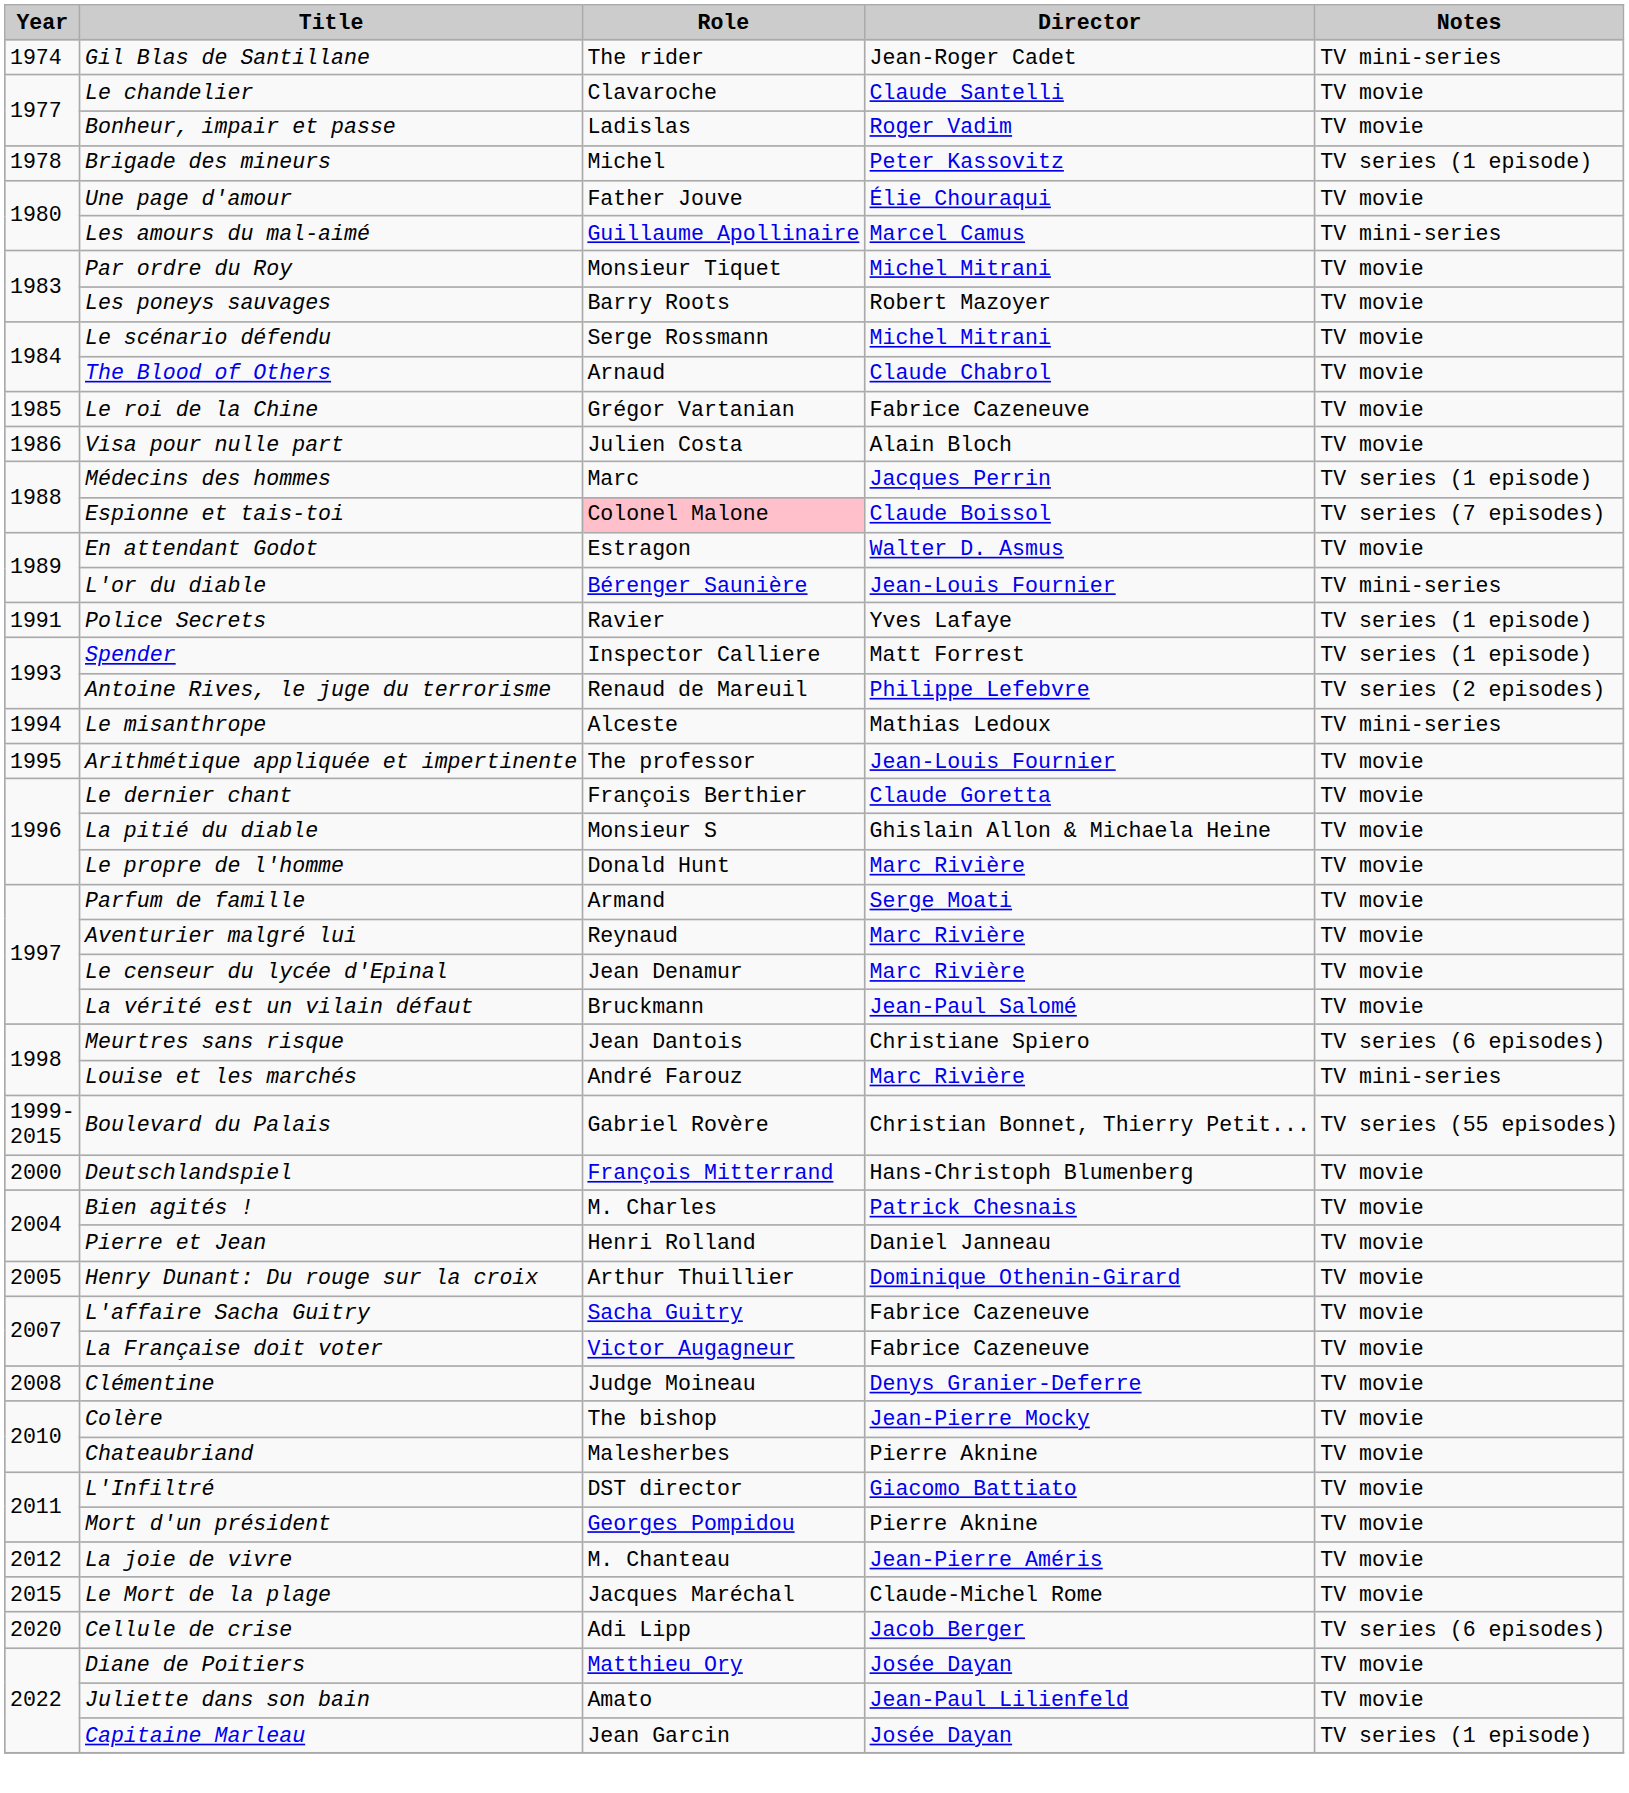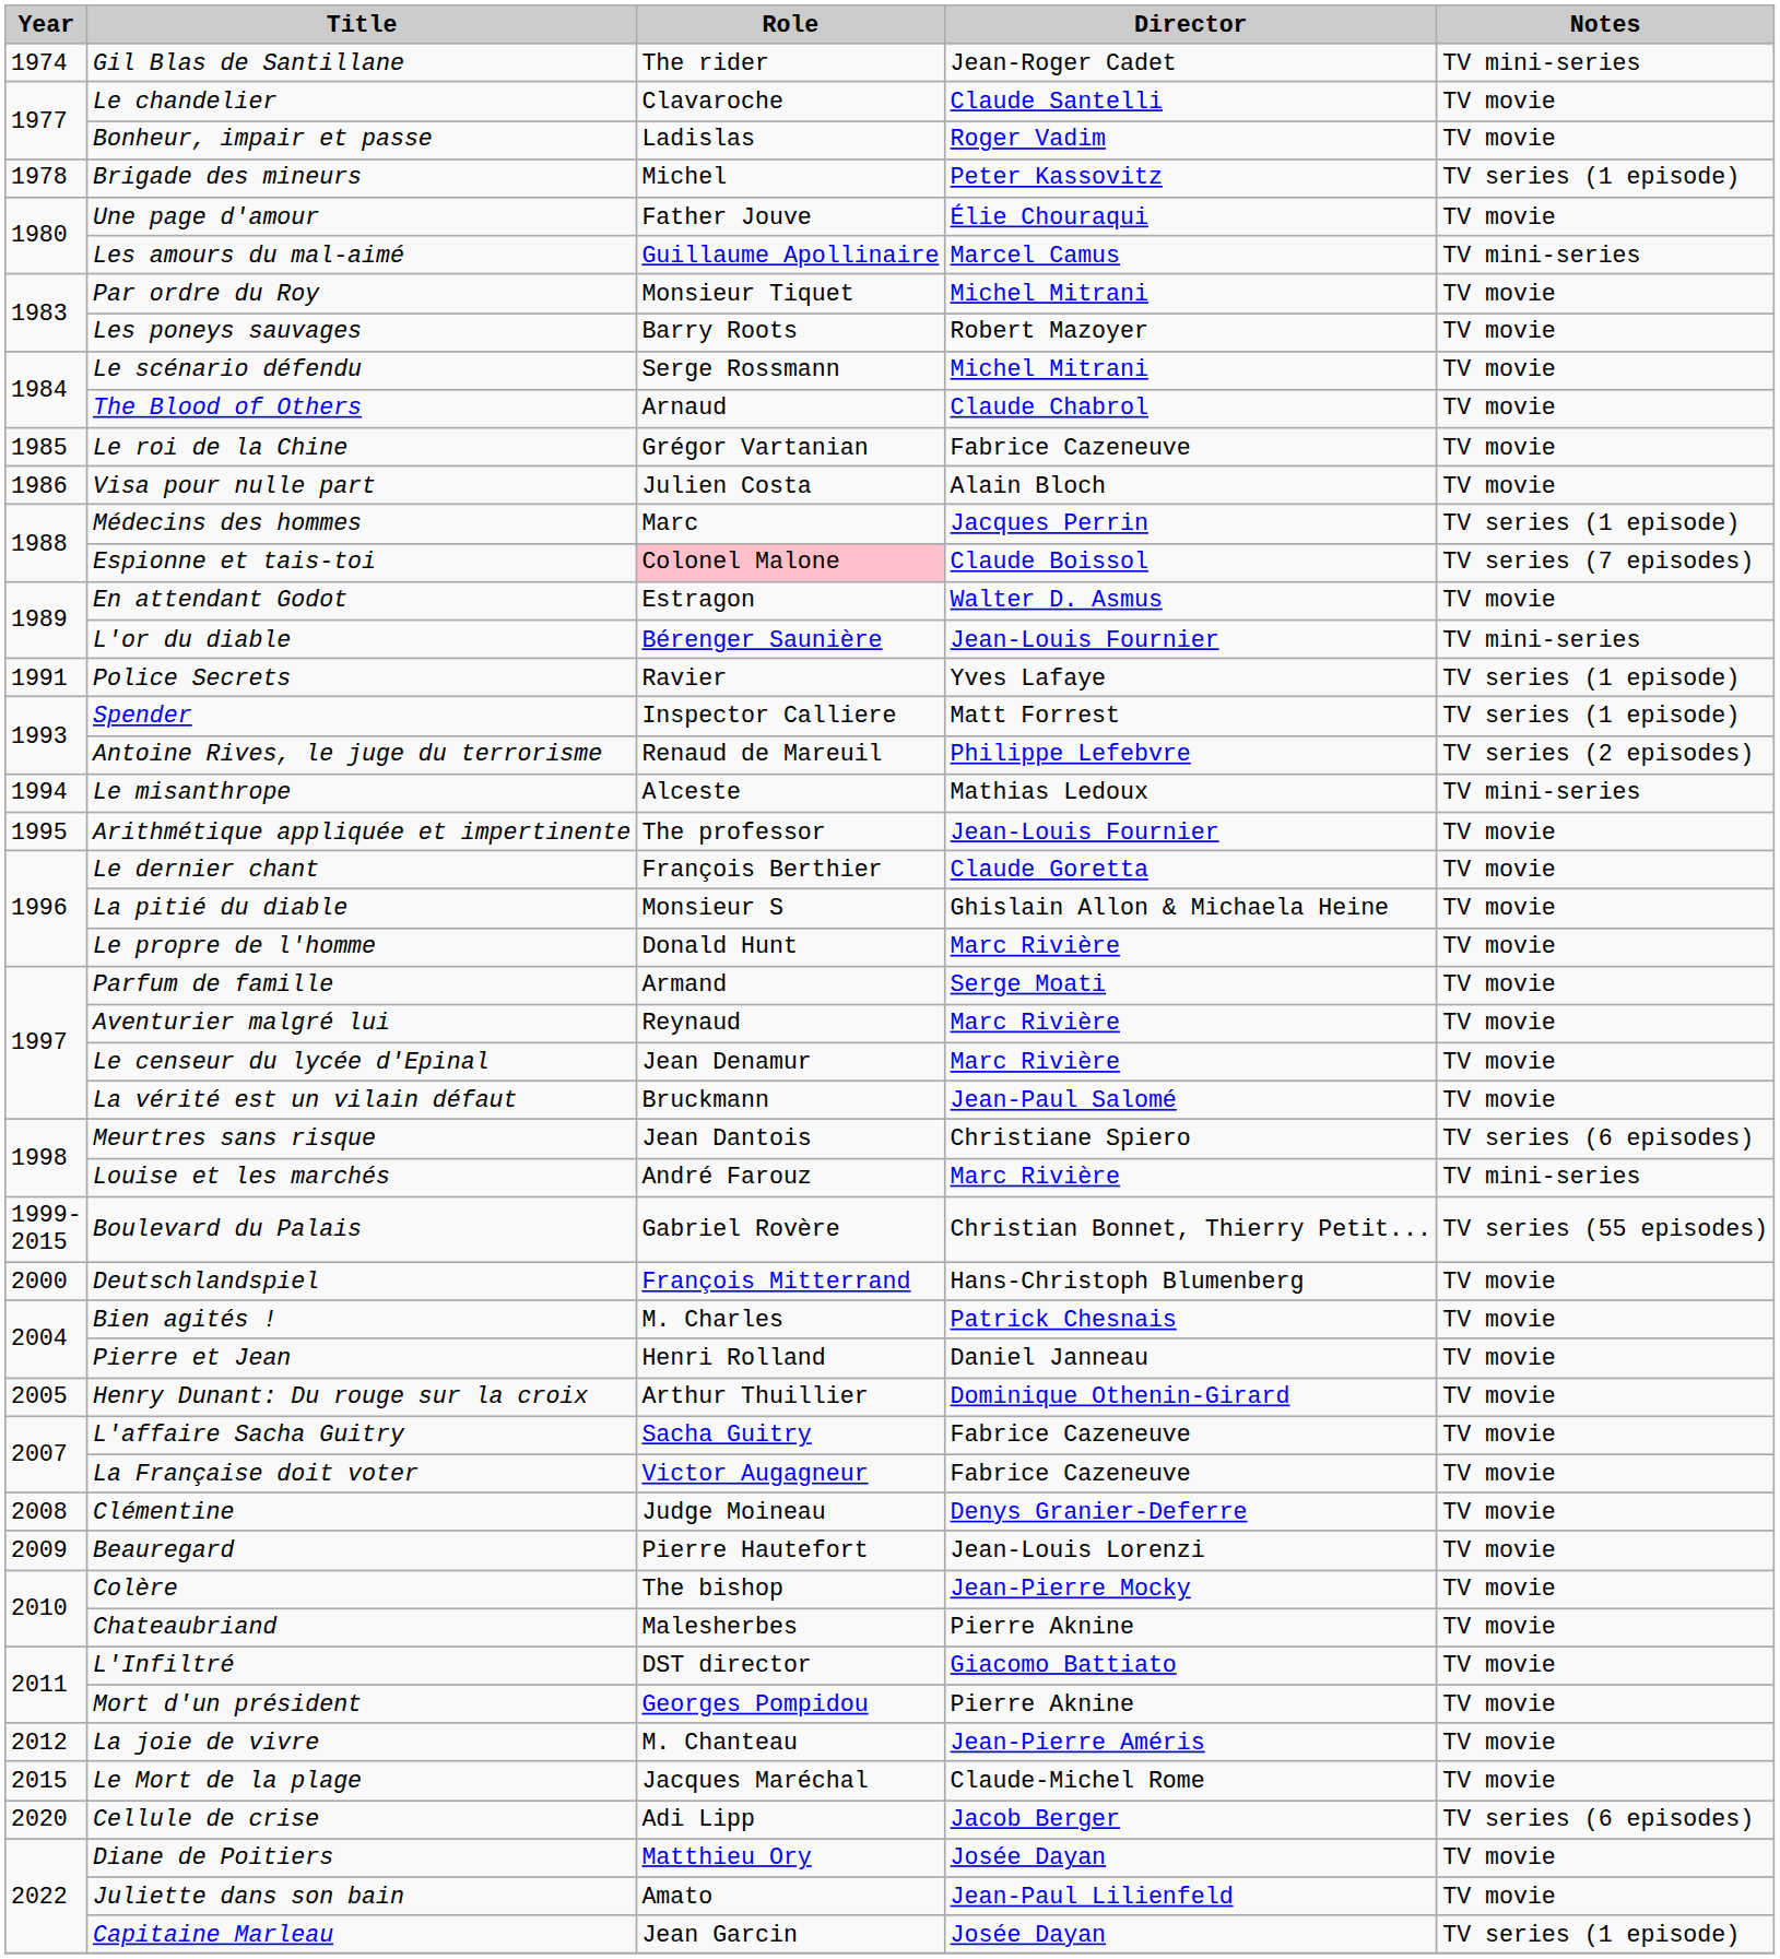 <table class="wikitable">
 <tr>
 <th style="background: #CCCCCC;">Year</th>
 <th style="background: #CCCCCC;">Title</th>
 <th style="background: #CCCCCC;">Role</th>
 <th style="background: #CCCCCC;">Director</th>
 <th style="background: #CCCCCC;">Notes</th>
 </tr>
 <tr>
 <td>1974</td>
 <td><em>Gil Blas de Santillane</em></td>
 <td>The rider</td>
 <td>Jean-Roger Cadet</td>
 <td>TV mini-series</td>
 </tr>
 <tr>
 <td rowspan=2>1977</td>
 <td><em>Le chandelier</em></td>
 <td>Clavaroche</td>
 <td><a href='#'>Claude Santelli</a></td>
 <td>TV movie</td>
 </tr>
 <tr>
 <td><em>Bonheur, impair et passe</em></td>
 <td>Ladislas</td>
 <td><a href='#'>Roger Vadim</a></td>
 <td>TV movie</td>
 </tr>
 <tr>
 <td>1978</td>
 <td><em>Brigade des mineurs</em></td>
 <td>Michel</td>
 <td><a href='#'>Peter Kassovitz</a></td>
 <td>TV series (1 episode)</td>
 </tr>
 <tr>
 <td rowspan=2>1980</td>
 <td><em>Une page d'amour</em></td>
 <td>Father Jouve</td>
 <td><a href='#'>Élie Chouraqui</a></td>
 <td>TV movie</td>
 </tr>
 <tr>
 <td><em>Les amours du mal-aimé</em></td>
 <td><a href='#'>Guillaume Apollinaire</a></td>
 <td><a href='#'>Marcel Camus</a></td>
 <td>TV mini-series</td>
 </tr>
 <tr>
 <td rowspan=2>1983</td>
 <td><em>Par ordre du Roy</em></td>
 <td>Monsieur Tiquet</td>
 <td><a href='#'>Michel Mitrani</a></td>
 <td>TV movie</td>
 </tr>
 <tr>
 <td><em>Les poneys sauvages</em></td>
 <td>Barry Roots</td>
 <td>Robert Mazoyer</td>
 <td>TV movie</td>
 </tr>
 <tr>
 <td rowspan=2>1984</td>
 <td><em>Le scénario défendu</em></td>
 <td>Serge Rossmann</td>
 <td><a href='#'>Michel Mitrani</a></td>
 <td>TV movie</td>
 </tr>
 <tr>
 <td><em><a href='#'>The Blood of Others</a></em></td>
 <td>Arnaud</td>
 <td><a href='#'>Claude Chabrol</a></td>
 <td>TV movie</td>
 </tr>
 <tr>
 <td>1985</td>
 <td><em>Le roi de la Chine</em></td>
 <td>Grégor Vartanian</td>
 <td>Fabrice Cazeneuve</td>
 <td>TV movie</td>
 </tr>
 <tr>
 <td>1986</td>
 <td><em>Visa pour nulle part</em></td>
 <td>Julien Costa</td>
 <td>Alain Bloch</td>
 <td>TV movie</td>
 </tr>
 <tr>
 <td rowspan=2>1988</td>
 <td><em>Médecins des hommes</em></td>
 <td>Marc</td>
 <td><a href='#'>Jacques Perrin</a></td>
 <td>TV series (1 episode)</td>
 </tr>
 <tr>
 <td><em>Espionne et tais-toi</em></td>
 <td style="background: pink;">Colonel Malone</td>
 <td><a href='#'>Claude Boissol</a></td>
 <td>TV series (7 episodes)</td>
 </tr>
 <tr>
 <td rowspan=2>1989</td>
 <td><em>En attendant Godot</em></td>
 <td>Estragon</td>
 <td><a href='#'>Walter D. Asmus</a></td>
 <td>TV movie</td>
 </tr>
 <tr>
 <td><em>L'or du diable</em></td>
 <td><a href='#'>Bérenger Saunière</a></td>
 <td><a href='#'>Jean-Louis Fournier</a></td>
 <td>TV mini-series</td>
 </tr>
 <tr>
 <td>1991</td>
 <td><em>Police Secrets</em></td>
 <td>Ravier</td>
 <td>Yves Lafaye</td>
 <td>TV series (1 episode)</td>
 </tr>
 <tr>
 <td rowspan=2>1993</td>
 <td><em><a href='#'>Spender</a></em></td>
 <td>Inspector Calliere</td>
 <td>Matt Forrest</td>
 <td>TV series (1 episode)</td>
 </tr>
 <tr>
 <td><em>Antoine Rives, le juge du terrorisme</em></td>
 <td>Renaud de Mareuil</td>
 <td><a href='#'>Philippe Lefebvre</a></td>
 <td>TV series (2 episodes)</td>
 </tr>
 <tr>
 <td>1994</td>
 <td><em>Le misanthrope</em></td>
 <td>Alceste</td>
 <td>Mathias Ledoux</td>
 <td>TV mini-series</td>
 </tr>
 <tr>
 <td>1995</td>
 <td><em>Arithmétique appliquée et impertinente</em></td>
 <td>The professor</td>
 <td><a href='#'>Jean-Louis Fournier</a></td>
 <td>TV movie</td>
 </tr>
 <tr>
 <td rowspan=3>1996</td>
 <td><em>Le dernier chant</em></td>
 <td>François Berthier</td>
 <td><a href='#'>Claude Goretta</a></td>
 <td>TV movie</td>
 </tr>
 <tr>
 <td><em>La pitié du diable</em></td>
 <td>Monsieur S</td>
 <td>Ghislain Allon & Michaela Heine</td>
 <td>TV movie</td>
 </tr>
 <tr>
 <td><em>Le propre de l'homme</em></td>
 <td>Donald Hunt</td>
 <td><a href='#'>Marc Rivière</a></td>
 <td>TV movie</td>
 </tr>
 <tr>
 <td rowspan=4>1997</td>
 <td><em>Parfum de famille</em></td>
 <td>Armand</td>
 <td><a href='#'>Serge Moati</a></td>
 <td>TV movie</td>
 </tr>
 <tr>
 <td><em>Aventurier malgré lui</em></td>
 <td>Reynaud</td>
 <td><a href='#'>Marc Rivière</a></td>
 <td>TV movie</td>
 </tr>
 <tr>
 <td><em>Le censeur du lycée d'Epinal</em></td>
 <td>Jean Denamur</td>
 <td><a href='#'>Marc Rivière</a></td>
 <td>TV movie</td>
 </tr>
 <tr>
 <td><em>La vérité est un vilain défaut</em></td>
 <td>Bruckmann</td>
 <td><a href='#'>Jean-Paul Salomé</a></td>
 <td>TV movie</td>
 </tr>
 <tr>
 <td rowspan=2>1998</td>
 <td><em>Meurtres sans risque</em></td>
 <td>Jean Dantois</td>
 <td>Christiane Spiero</td>
 <td>TV series (6 episodes)</td>
 </tr>
 <tr>
 <td><em>Louise et les marchés</em></td>
 <td>André Farouz</td>
 <td><a href='#'>Marc Rivière</a></td>
 <td>TV mini-series</td>
 </tr>
 <tr>
 <td>1999-<br>2015</td>
 <td><em>Boulevard du Palais</em></td>
 <td>Gabriel Rovère</td>
 <td>Christian Bonnet, Thierry Petit...</td>
 <td>TV series (55 episodes)</td>
 </tr>
 <tr>
 <td>2000</td>
 <td><em>Deutschlandspiel</em></td>
 <td><a href='#'>François Mitterrand</a></td>
 <td>Hans-Christoph Blumenberg</td>
 <td>TV movie</td>
 </tr>
 <tr>
 <td rowspan=2>2004</td>
 <td><em>Bien agités !</em></td>
 <td>M. Charles</td>
 <td><a href='#'>Patrick Chesnais</a></td>
 <td>TV movie</td>
 </tr>
 <tr>
 <td><em>Pierre et Jean</em></td>
 <td>Henri Rolland</td>
 <td>Daniel Janneau</td>
 <td>TV movie</td>
 </tr>
 <tr>
 <td>2005</td>
 <td><em>Henry Dunant: Du rouge sur la croix</em></td>
 <td>Arthur Thuillier</td>
 <td><a href='#'>Dominique Othenin-Girard</a></td>
 <td>TV movie</td>
 </tr>
 <tr>
 <td rowspan=2>2007</td>
 <td><em>L'affaire Sacha Guitry</em></td>
 <td><a href='#'>Sacha Guitry</a></td>
 <td>Fabrice Cazeneuve</td>
 <td>TV movie</td>
 </tr>
 <tr>
 <td><em>La Française doit voter</em></td>
 <td><a href='#'>Victor Augagneur</a></td>
 <td>Fabrice Cazeneuve</td>
 <td>TV movie</td>
 </tr>
 <tr>
 <td>2008</td>
 <td><em>Clémentine</em></td>
 <td>Judge Moineau</td>
 <td><a href='#'>Denys Granier-Deferre</a></td>
 <td>TV movie</td>
 </tr>
 <tr>
+<td>2009</td>
+<td><em>Beauregard</em></td>
+<td>Pierre Hautefort</td>
+<td>Jean-Louis Lorenzi</td>
+<td>TV movie</td>
+</tr>
+<tr>
 <td rowspan=2>2010</td>
 <td><em>Colère</em></td>
 <td>The bishop</td>
 <td><a href='#'>Jean-Pierre Mocky</a></td>
 <td>TV movie</td>
 </tr>
 <tr>
 <td><em>Chateaubriand</em></td>
 <td>Malesherbes</td>
 <td>Pierre Aknine</td>
 <td>TV movie</td>
 </tr>
 <tr>
 <td rowspan=2>2011</td>
 <td><em>L'Infiltré</em></td>
 <td>DST director</td>
 <td><a href='#'>Giacomo Battiato</a></td>
 <td>TV movie</td>
 </tr>
 <tr>
 <td><em>Mort d'un président</em></td>
 <td><a href='#'>Georges Pompidou</a></td>
 <td>Pierre Aknine</td>
 <td>TV movie</td>
 </tr>
 <tr>
 <td>2012</td>
 <td><em>La joie de vivre</em></td>
 <td>M. Chanteau</td>
 <td><a href='#'>Jean-Pierre Améris</a></td>
 <td>TV movie</td>
 </tr>
 <tr>
 <td>2015</td>
 <td><em>Le Mort de la plage</em></td>
 <td>Jacques Maréchal</td>
 <td>Claude-Michel Rome</td>
 <td>TV movie</td>
 </tr>
 <tr>
 <td>2020</td>
 <td><em>Cellule de crise</em></td>
 <td>Adi Lipp</td>
 <td><a href='#'>Jacob Berger</a></td>
 <td>TV series (6 episodes)</td>
 </tr>
 <tr>
 <td rowspan=3>2022</td>
 <td><em>Diane de Poitiers</em></td>
 <td><a href='#'>Matthieu Ory</a></td>
 <td><a href='#'>Josée Dayan</a></td>
 <td>TV movie</td>
 </tr>
 <tr>
 <td><em>Juliette dans son bain</em></td>
 <td>Amato</td>
 <td><a href='#'>Jean-Paul Lilienfeld</a></td>
 <td>TV movie</td>
 </tr>
 <tr>
 <td><em><a href='#'>Capitaine Marleau</a></em></td>
 <td>Jean Garcin</td>
 <td><a href='#'>Josée Dayan</a></td>
 <td>TV series (1 episode)</td>
 </tr>
 <tr>
 </tr>
 </table>
